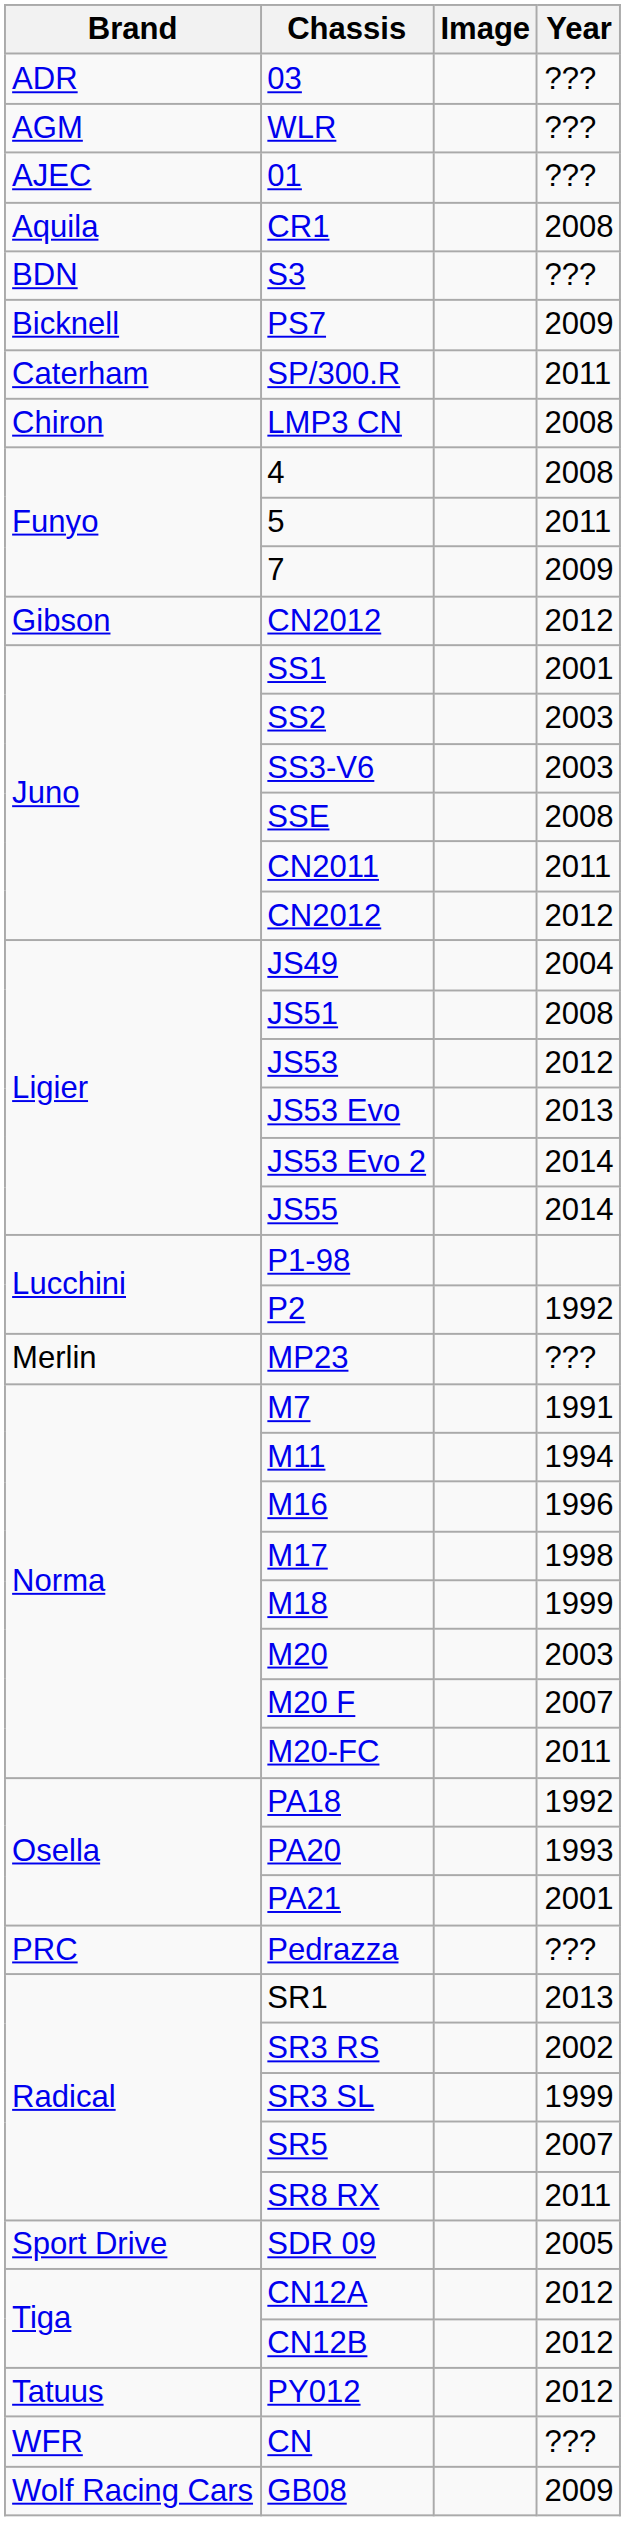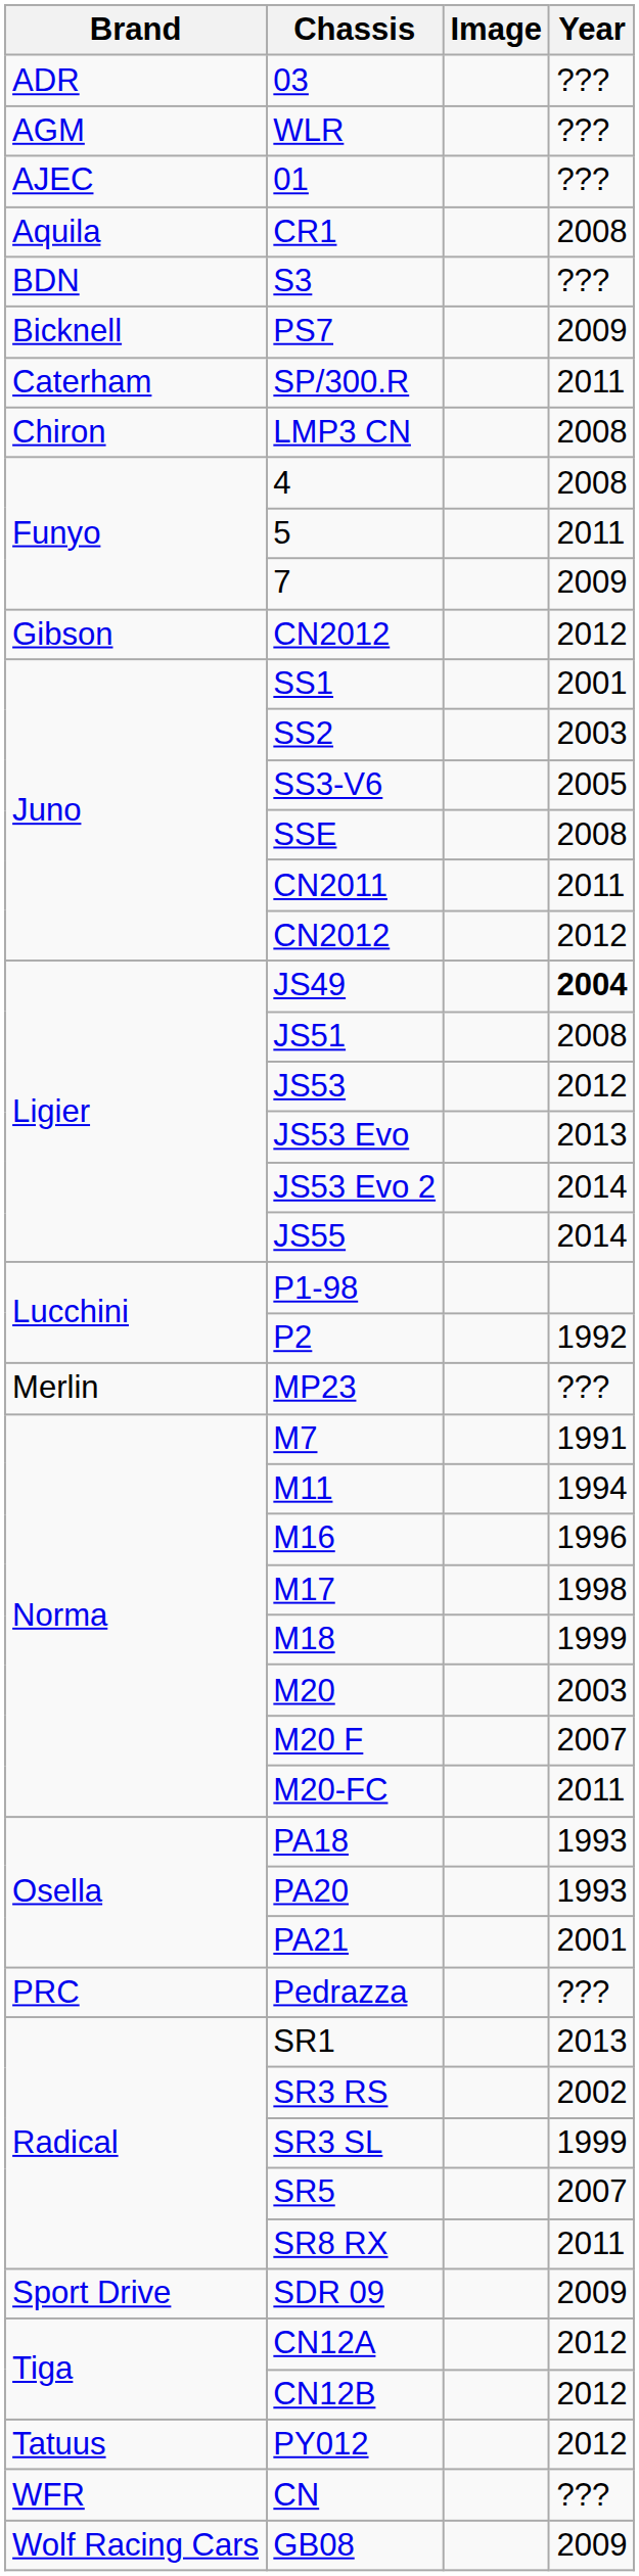 <table class="wikitable">
 <tr>
 <th>Brand</th>
 <th>Chassis</th>
 <th>Image</th>
 <th>Year</th>
 </tr>
 <tr>
 <td><a href='#'>ADR</a></td>
 <td><a href='#'>03</a></td>
 <td></td>
 <td>???</td>
 </tr>
 <tr>
 <td><a href='#'>AGM</a></td>
 <td><a href='#'>WLR</a></td>
 <td></td>
 <td>???</td>
 </tr>
 <tr>
 <td><a href='#'>AJEC</a></td>
 <td><a href='#'>01</a></td>
 <td></td>
 <td>???</td>
 </tr>
 <tr>
 <td><a href='#'>Aquila</a></td>
 <td><a href='#'>CR1</a></td>
 <td></td>
 <td>2008</td>
 </tr>
 <tr>
 <td><a href='#'>BDN</a></td>
 <td><a href='#'>S3</a></td>
 <td></td>
 <td>???</td>
 </tr>
 <tr>
 <td><a href='#'>Bicknell</a></td>
 <td><a href='#'>PS7</a></td>
 <td></td>
 <td>2009</td>
 </tr>
 <tr>
 <td><a href='#'>Caterham</a></td>
 <td><a href='#'>SP/300.R</a></td>
 <td></td>
 <td>2011</td>
 </tr>
 <tr>
 <td><a href='#'>Chiron</a></td>
 <td><a href='#'>LMP3 CN</a></td>
 <td></td>
 <td>2008</td>
 </tr>
 <tr>
 <td rowspan="3"><a href='#'>Funyo</a></td>
 <td>4</td>
 <td></td>
 <td>2008</td>
 </tr>
 <tr>
 <td>5</td>
 <td></td>
 <td>2011</td>
 </tr>
 <tr>
 <td>7</td>
 <td></td>
 <td>2009</td>
 </tr>
 <tr>
 <td><a href='#'>Gibson</a></td>
 <td><a href='#'>CN2012</a></td>
 <td></td>
 <td>2012</td>
 </tr>
 <tr>
 <td rowspan="6"><a href='#'>Juno</a></td>
 <td><a href='#'>SS1</a></td>
 <td></td>
 <td>2001</td>
 </tr>
 <tr>
 <td><a href='#'>SS2</a></td>
 <td></td>
 <td>2003</td>
 </tr>
 <tr>
 <td><a href='#'>SS3-V6</a></td>
 <td></td>
-<td>2003</td>
+<td>2005</td>
 </tr>
 <tr>
 <td><a href='#'>SSE</a></td>
 <td></td>
 <td>2008</td>
 </tr>
 <tr>
 <td><a href='#'>CN2011</a></td>
 <td></td>
 <td>2011</td>
 </tr>
 <tr>
 <td><a href='#'>CN2012</a></td>
 <td></td>
 <td>2012</td>
 </tr>
 <tr>
 <td rowspan="6"><a href='#'>Ligier</a></td>
 <td><a href='#'>JS49</a></td>
 <td></td>
-<td>2004</td>
+<td><strong>2004</strong></td>
 </tr>
 <tr>
 <td><a href='#'>JS51</a></td>
 <td></td>
 <td>2008</td>
 </tr>
 <tr>
 <td><a href='#'>JS53</a></td>
 <td></td>
 <td>2012</td>
 </tr>
 <tr>
 <td><a href='#'>JS53 Evo</a></td>
 <td></td>
 <td>2013</td>
 </tr>
 <tr>
 <td><a href='#'>JS53 Evo 2</a></td>
 <td></td>
 <td>2014</td>
 </tr>
 <tr>
 <td><a href='#'>JS55</a></td>
 <td></td>
 <td>2014</td>
 </tr>
 <tr>
 <td rowspan="2"><a href='#'>Lucchini</a></td>
 <td><a href='#'>P1-98</a></td>
 <td></td>
 <td></td>
 </tr>
 <tr>
 <td><a href='#'>P2</a></td>
 <td></td>
 <td>1992</td>
 </tr>
 <tr>
 <td>Merlin</td>
 <td><a href='#'>MP23</a></td>
 <td></td>
 <td>???</td>
 </tr>
 <tr>
 <td rowspan="8"><a href='#'>Norma</a></td>
 <td><a href='#'>M7</a></td>
 <td></td>
 <td>1991</td>
 </tr>
 <tr>
 <td><a href='#'>M11</a></td>
 <td></td>
 <td>1994</td>
 </tr>
 <tr>
 <td><a href='#'>M16</a></td>
 <td></td>
 <td>1996</td>
 </tr>
 <tr>
 <td><a href='#'>M17</a></td>
 <td></td>
 <td>1998</td>
 </tr>
 <tr>
 <td><a href='#'>M18</a></td>
 <td></td>
 <td>1999</td>
 </tr>
 <tr>
 <td><a href='#'>M20</a></td>
 <td></td>
 <td>2003</td>
 </tr>
 <tr>
 <td><a href='#'>M20 F</a></td>
 <td></td>
 <td>2007</td>
 </tr>
 <tr>
 <td><a href='#'>M20-FC</a></td>
 <td></td>
 <td>2011</td>
 </tr>
 <tr>
 <td rowspan="3"><a href='#'>Osella</a></td>
 <td><a href='#'>PA18</a></td>
 <td></td>
-<td>1992</td>
+<td>1993</td>
 </tr>
 <tr>
 <td><a href='#'>PA20</a></td>
 <td></td>
 <td>1993</td>
 </tr>
 <tr>
 <td><a href='#'>PA21</a></td>
 <td></td>
 <td>2001</td>
 </tr>
 <tr>
 <td><a href='#'>PRC</a></td>
 <td><a href='#'>Pedrazza</a></td>
 <td></td>
 <td>???</td>
 </tr>
 <tr>
 <td rowspan="5"><a href='#'>Radical</a></td>
 <td>SR1</td>
 <td></td>
 <td>2013</td>
 </tr>
 <tr>
 <td><a href='#'>SR3 RS</a></td>
 <td></td>
 <td>2002</td>
 </tr>
 <tr>
 <td><a href='#'>SR3 SL</a></td>
 <td></td>
 <td>1999</td>
 </tr>
 <tr>
 <td><a href='#'>SR5</a></td>
 <td></td>
 <td>2007</td>
 </tr>
 <tr>
 <td><a href='#'>SR8 RX</a></td>
 <td></td>
 <td>2011</td>
 </tr>
 <tr>
 <td><a href='#'>Sport Drive</a></td>
 <td><a href='#'>SDR 09</a></td>
 <td></td>
-<td>2005</td>
+<td>2009</td>
 </tr>
 <tr>
 <td rowspan="2"><a href='#'>Tiga</a></td>
 <td><a href='#'>CN12A</a></td>
 <td></td>
 <td>2012</td>
 </tr>
 <tr>
 <td><a href='#'>CN12B</a></td>
 <td></td>
 <td>2012</td>
 </tr>
 <tr>
 <td><a href='#'>Tatuus</a></td>
 <td><a href='#'>PY012</a></td>
 <td></td>
 <td>2012</td>
 </tr>
 <tr>
 <td><a href='#'>WFR</a></td>
 <td><a href='#'>CN</a></td>
 <td></td>
 <td>???</td>
 </tr>
 <tr>
 <td><a href='#'>Wolf Racing Cars</a></td>
 <td><a href='#'>GB08</a></td>
 <td></td>
 <td>2009</td>
 </tr>
 </table>
